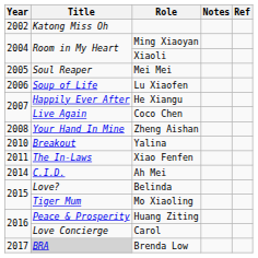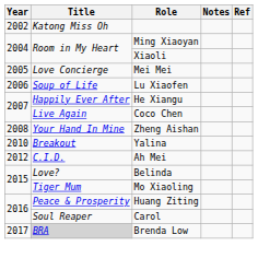 <table class="wikitable sortable">
 <tr>
 <th>Year</th>
 <th>Title</th>
 <th>Role</th>
 <th class="unsortable">Notes</th>
 <th class="unsortable">Ref</th>
 </tr>
 <tr>
 <td>2002</td>
 <td><em>Katong Miss Oh</em></td>
 <td></td>
 <td></td>
 <td></td>
 </tr>
 <tr>
 <td rowspan="2">2004</td>
 <td rowspan="2"><em>Room in My Heart</em></td>
 <td>Ming Xiaoyan</td>
 <td></td>
 <td></td>
 </tr>
 <tr>
 <td>Xiaoli</td>
 <td></td>
 <td></td>
 </tr>
 <tr>
 <td>2005</td>
-<td><em>Soul Reaper </em></td>
+<td><em>Love Concierge</em></td>
 <td>Mei Mei</td>
 <td></td>
 <td></td>
 </tr>
 <tr>
 <td>2006</td>
 <td><em><a href='#'>Soup of Life</a></em></td>
 <td>Lu Xiaofen</td>
 <td></td>
 <td></td>
 </tr>
 <tr>
 <td rowspan=2>2007</td>
 <td><em><a href='#'>Happily Ever After</a></em></td>
 <td>He Xiangu</td>
 <td></td>
 <td></td>
 </tr>
 <tr>
 <td><em><a href='#'>Live Again</a></em></td>
 <td>Coco Chen</td>
 <td></td>
 <td></td>
 </tr>
 <tr>
 <td>2008</td>
 <td><em><a href='#'>Your Hand In Mine</a></em></td>
 <td>Zheng Aishan</td>
 <td></td>
 <td></td>
 </tr>
 <tr>
 <td>2010</td>
 <td><em><a href='#'>Breakout</a></em></td>
 <td>Yalina</td>
 <td></td>
 <td></td>
 </tr>
 <tr>
-<td>2011</td>
-<td><em><a href='#'>The In-Laws</a></em></td>
-<td>Xiao Fenfen</td>
-<td></td>
-<td></td>
-</tr>
-<tr>
-<td>2014</td>
+<td>2012</td>
 <td><em><a href='#'>C.I.D.</a></em></td>
 <td>Ah Mei</td>
 <td></td>
 <td></td>
 </tr>
 <tr>
 <td rowspan=2>2015</td>
 <td><em>Love?</em></td>
 <td>Belinda</td>
 <td></td>
 <td></td>
 </tr>
 <tr>
 <td><em><a href='#'>Tiger Mum</a></em></td>
 <td>Mo Xiaoling</td>
 <td></td>
 <td></td>
 </tr>
 <tr>
 <td rowspan=2>2016</td>
 <td><em><a href='#'>Peace & Prosperity</a></em></td>
 <td>Huang Ziting</td>
 <td></td>
 <td></td>
 </tr>
 <tr>
-<td><em>Love Concierge</em></td>
+<td><em>Soul Reaper </em></td>
 <td>Carol</td>
 <td></td>
 <td></td>
 </tr>
 <tr>
 <td>2017</td>
 <td style="background: lightgrey;"><em><a href='#'>BRA</a></em></td>
 <td>Brenda Low</td>
 <td></td>
 </tr>
 </table>
